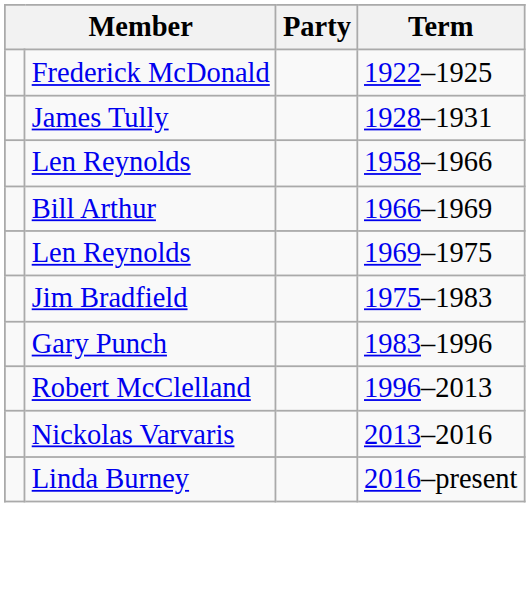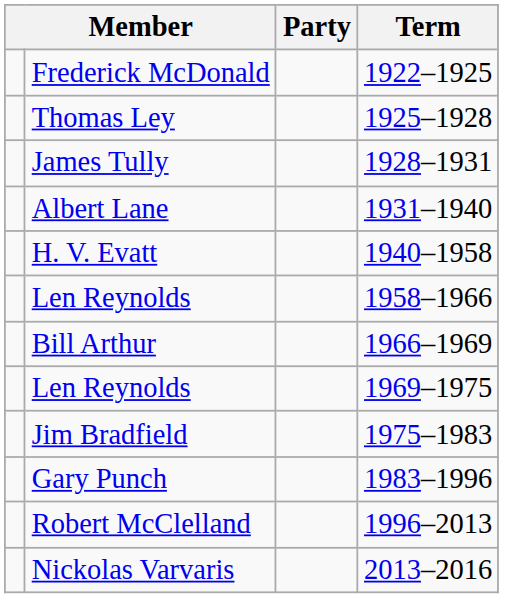 <table class="wikitable">
 <tr>
 <th colspan="2">Member</th>
 <th>Party</th>
 <th>Term</th>
 </tr>
 <tr>
 <td> </td>
 <td><a href='#'>Frederick McDonald</a></td>
 <td></td>
 <td><a href='#'>1922</a>–1925</td>
 </tr>
 <tr>
 <td> </td>
+<td><a href='#'>Thomas Ley</a></td>
+<td></td>
+<td><a href='#'>1925</a>–1928</td>
+</tr>
+<tr>
+<td> </td>
 <td><a href='#'>James Tully</a></td>
 <td></td>
 <td><a href='#'>1928</a>–1931</td>
+</tr>
+<tr>
+<td> </td>
+<td><a href='#'>Albert Lane</a></td>
+<td></td>
+<td><a href='#'>1931</a>–1940</td>
+</tr>
+<tr>
+<td> </td>
+<td><a href='#'>H. V. Evatt</a></td>
+<td></td>
+<td><a href='#'>1940</a>–1958</td>
 </tr>
 <tr>
 <td> </td>
 <td><a href='#'>Len Reynolds</a></td>
 <td></td>
 <td><a href='#'>1958</a>–1966</td>
 </tr>
 <tr>
 <td> </td>
 <td><a href='#'>Bill Arthur</a></td>
 <td></td>
 <td><a href='#'>1966</a>–1969</td>
 </tr>
 <tr>
 <td> </td>
 <td><a href='#'>Len Reynolds</a></td>
 <td></td>
 <td><a href='#'>1969</a>–1975</td>
 </tr>
 <tr>
 <td> </td>
 <td><a href='#'>Jim Bradfield</a></td>
 <td></td>
 <td><a href='#'>1975</a>–1983</td>
 </tr>
 <tr>
 <td> </td>
 <td><a href='#'>Gary Punch</a></td>
 <td></td>
 <td><a href='#'>1983</a>–1996</td>
 </tr>
 <tr>
 <td> </td>
 <td><a href='#'>Robert McClelland</a></td>
 <td></td>
 <td><a href='#'>1996</a>–2013</td>
 </tr>
 <tr>
 <td> </td>
 <td><a href='#'>Nickolas Varvaris</a></td>
 <td></td>
 <td><a href='#'>2013</a>–2016</td>
 </tr>
-<tr>
-<td> </td>
-<td><a href='#'>Linda Burney</a></td>
-<td></td>
-<td><a href='#'>2016</a>–present</td>
-</tr>
 </table>
